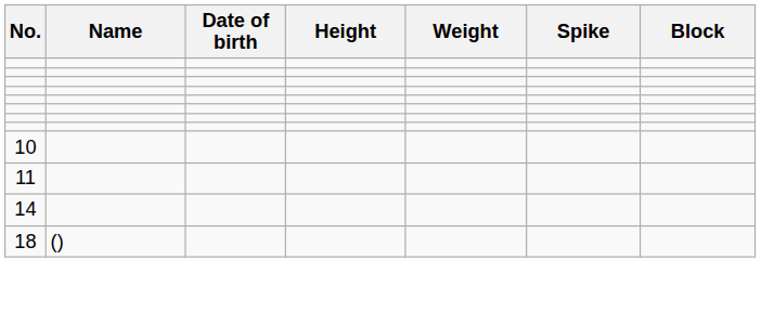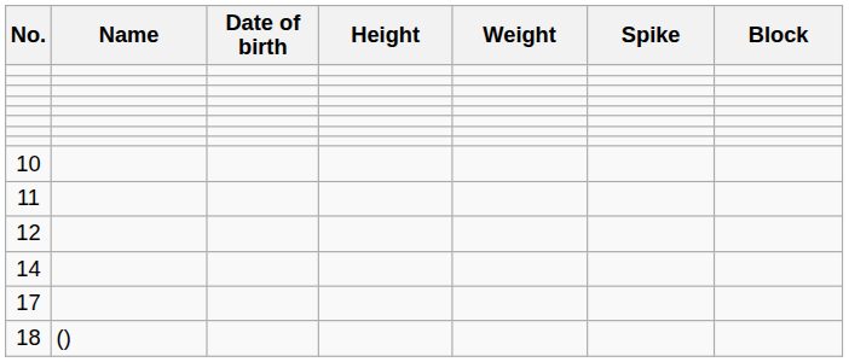 <table class="wikitable sortable" style="font-size:100%; text-align:center;">
 <tr>
 <th>No.</th>
 <th style="width:12em">Name</th>
 <th style="width:8em">Date of birth</th>
 <th style="width:9em">Height</th>
 <th style="width:9em">Weight</th>
 <th style="width:9em">Spike</th>
 <th style="width:9em">Block</th>
 </tr>
 <tr>
 <td></td>
 <td align=left> </td>
 <td align=right></td>
 <td></td>
 <td></td>
 <td></td>
 <td></td>
 </tr>
 <tr>
 <td></td>
 <td align=left> </td>
 <td align=right></td>
 <td></td>
 <td></td>
 <td></td>
 <td></td>
 </tr>
 <tr>
 <td></td>
 <td align=left> </td>
 <td align=right></td>
 <td></td>
 <td></td>
 <td></td>
 <td></td>
 </tr>
 <tr>
 <td></td>
 <td align=left> </td>
 <td align=right></td>
 <td></td>
 <td></td>
 <td></td>
 <td></td>
 </tr>
 <tr>
 <td></td>
 <td align=left> </td>
 <td align=right></td>
 <td></td>
 <td></td>
 <td></td>
 <td></td>
 </tr>
 <tr>
 <td></td>
 <td align=left> </td>
 <td align=right></td>
 <td></td>
 <td></td>
 <td></td>
 <td></td>
 </tr>
 <tr>
 <td></td>
 <td align=left> </td>
 <td align=right></td>
 <td></td>
 <td></td>
 <td></td>
 <td></td>
 </tr>
 <tr>
 <td></td>
 <td align=left> </td>
 <td align=right></td>
 <td></td>
 <td></td>
 <td></td>
 <td></td>
 </tr>
 <tr>
 <td>10</td>
 <td align=left> </td>
 <td align=right></td>
 <td></td>
 <td></td>
 <td></td>
 <td></td>
 </tr>
 <tr>
 <td>11</td>
 <td align=left> </td>
 <td align=right></td>
 <td></td>
 <td></td>
 <td></td>
 <td></td>
 </tr>
 <tr>
+<td>12</td>
+<td align=left> </td>
+<td align=right></td>
+<td></td>
+<td></td>
+<td></td>
+<td></td>
+</tr>
+<tr>
 <td>14</td>
+<td align=left> </td>
+<td align=right></td>
+<td></td>
+<td></td>
+<td></td>
+<td></td>
+</tr>
+<tr>
+<td>17</td>
 <td align=left> </td>
 <td align=right></td>
 <td></td>
 <td></td>
 <td></td>
 <td></td>
 </tr>
 <tr>
 <td>18</td>
 <td align=left>  ()</td>
 <td align=right></td>
 <td></td>
 <td></td>
 <td></td>
 <td></td>
 </tr>
 </table>
